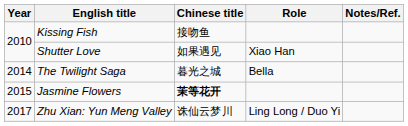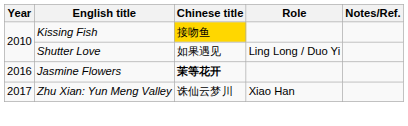 <table class="wikitable sortable">
 <tr>
 <th>Year</th>
 <th>English title</th>
 <th>Chinese title</th>
 <th>Role</th>
 <th class="unsortable">Notes/Ref.</th>
 </tr>
 <tr>
 <td rowspan=2>2010</td>
 <td><em>Kissing Fish</em></td>
-<td>接吻鱼</td>
+<td style="background: gold;">接吻鱼</td>
 <td></td>
 <td></td>
 </tr>
 <tr>
 <td><em>Shutter Love</em></td>
 <td>如果遇见</td>
-<td>Xiao Han</td>
+<td>Ling Long / Duo Yi</td>
 <td></td>
 </tr>
 <tr>
-<td>2014</td>
-<td><em>The Twilight Saga</em></td>
-<td>暮光之城</td>
-<td>Bella</td>
-<td></td>
-</tr>
-<tr>
-<td>2015</td>
+<td>2016</td>
 <td><em>Jasmine Flowers</em></td>
 <td><strong>茉等花开</strong></td>
 <td></td>
 <td></td>
 </tr>
 <tr>
 <td>2017</td>
 <td><em>Zhu Xian: Yun Meng Valley</em></td>
 <td>诛仙云梦川</td>
-<td>Ling Long / Duo Yi</td>
+<td>Xiao Han</td>
 <td></td>
 </tr>
 </table>
